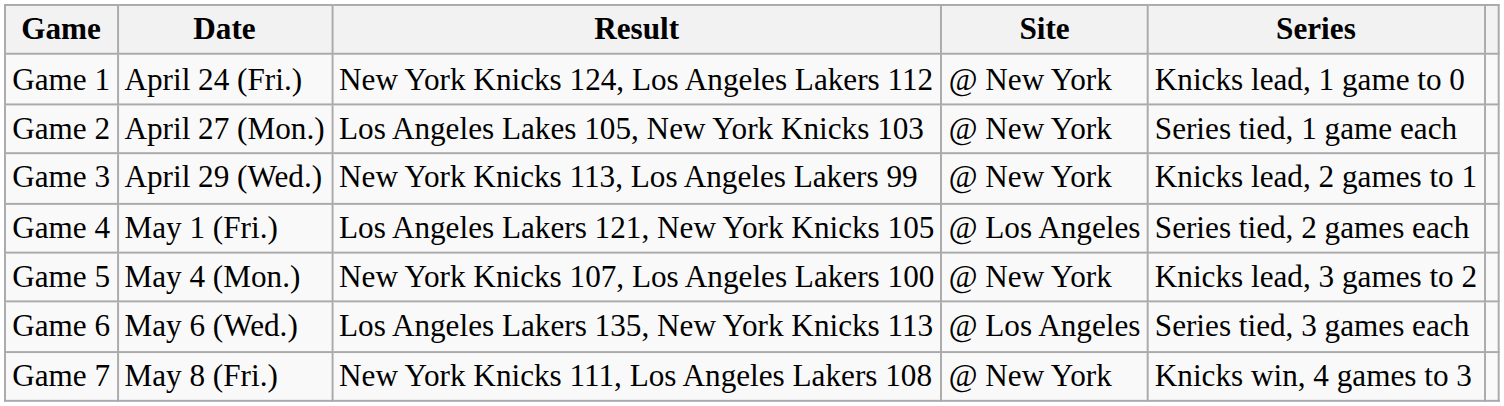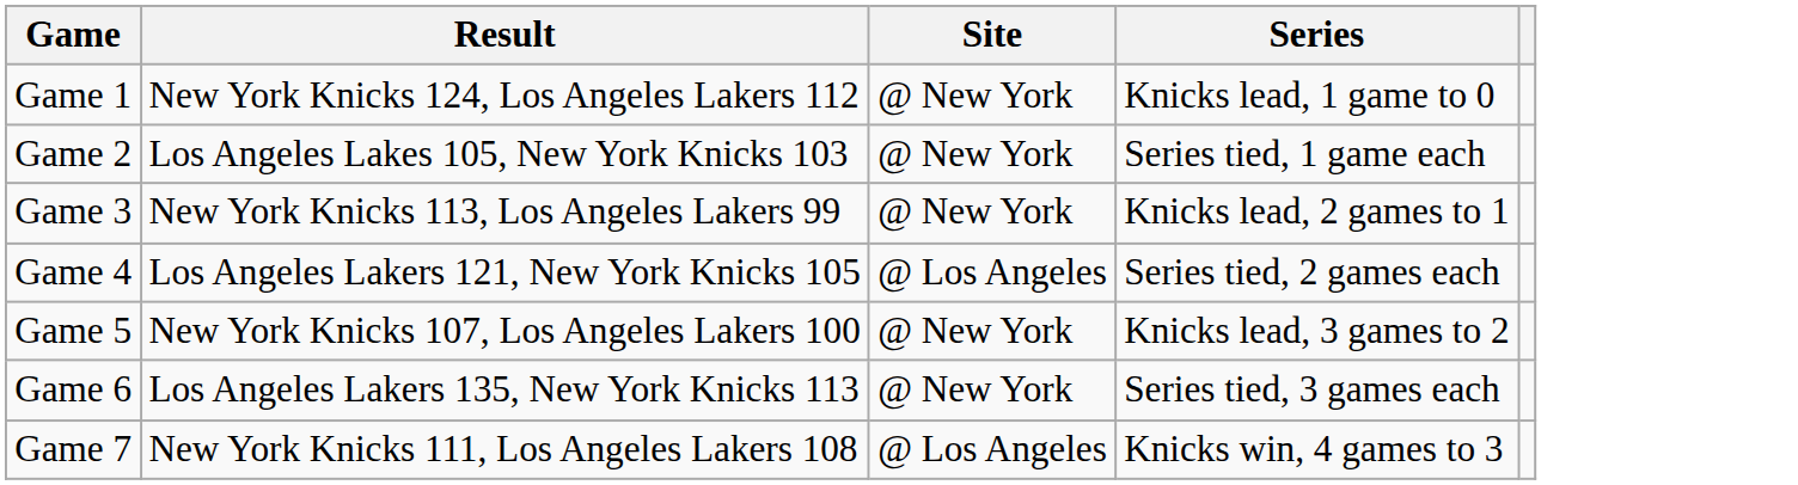 <table class="wikitable">
 <tr>
 <th>Game</th>
-<th>Date</th>
 <th>Result</th>
 <th>Site</th>
 <th>Series</th>
 <th></th>
 </tr>
 <tr>
 <td>Game 1</td>
-<td>April 24 (Fri.)</td>
 <td>New York Knicks 124, Los Angeles Lakers 112</td>
 <td>@ New York</td>
 <td>Knicks lead, 1 game to 0</td>
 <td></td>
 </tr>
 <tr>
 <td>Game 2</td>
-<td>April 27 (Mon.)</td>
 <td>Los Angeles Lakes 105, New York Knicks 103</td>
 <td>@ New York</td>
 <td>Series tied, 1 game each</td>
 <td></td>
 </tr>
 <tr>
 <td>Game 3</td>
-<td>April 29 (Wed.)</td>
 <td>New York Knicks 113, Los Angeles Lakers 99</td>
 <td>@ New York</td>
 <td>Knicks lead, 2 games to 1</td>
 <td></td>
 </tr>
 <tr>
 <td>Game 4</td>
-<td>May 1 (Fri.)</td>
 <td>Los Angeles Lakers 121, New York Knicks 105</td>
 <td>@ Los Angeles</td>
 <td>Series tied, 2 games each</td>
 <td></td>
 </tr>
 <tr>
 <td>Game 5</td>
-<td>May 4 (Mon.)</td>
 <td>New York Knicks 107, Los Angeles Lakers 100</td>
 <td>@ New York</td>
 <td>Knicks lead, 3 games to 2</td>
 <td></td>
 </tr>
 <tr>
 <td>Game 6</td>
-<td>May 6 (Wed.)</td>
 <td>Los Angeles Lakers 135, New York Knicks 113</td>
-<td>@ Los Angeles</td>
+<td>@ New York</td>
 <td>Series tied, 3 games each</td>
 <td></td>
 </tr>
 <tr>
 <td>Game 7</td>
-<td>May 8 (Fri.)</td>
 <td>New York Knicks 111, Los Angeles Lakers 108</td>
-<td>@ New York</td>
+<td>@ Los Angeles</td>
 <td>Knicks win, 4 games to 3</td>
 <td></td>
 </tr>
 </table>
